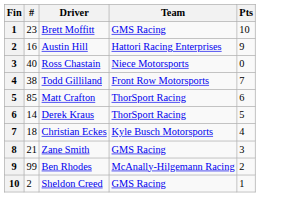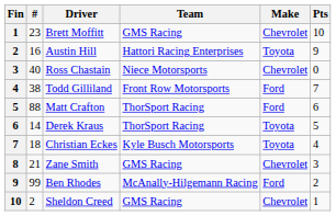 <table class="wikitable" style="font-size:95%">
 <tr>
 <th>Fin</th>
 <th>#</th>
 <th>Driver</th>
 <th>Team</th>
+<th>Make</th>
 <th>Pts</th>
 </tr>
 <tr>
 <th>1</th>
 <td>23</td>
 <td><a href='#'>Brett Moffitt</a></td>
 <td><a href='#'>GMS Racing</a></td>
+<td><a href='#'>Chevrolet</a></td>
 <td>10</td>
 </tr>
 <tr>
 <th>2</th>
 <td>16</td>
 <td><a href='#'>Austin Hill</a></td>
 <td><a href='#'>Hattori Racing Enterprises</a></td>
+<td><a href='#'>Toyota</a></td>
 <td>9</td>
 </tr>
 <tr>
 <th>3</th>
 <td>40</td>
 <td><a href='#'>Ross Chastain</a></td>
 <td><a href='#'>Niece Motorsports</a></td>
+<td><a href='#'>Chevrolet</a></td>
 <td>0</td>
 </tr>
 <tr>
 <th>4</th>
 <td>38</td>
 <td><a href='#'>Todd Gilliland</a></td>
 <td><a href='#'>Front Row Motorsports</a></td>
+<td><a href='#'>Ford</a></td>
 <td>7</td>
 </tr>
 <tr>
 <th>5</th>
-<td>85</td>
+<td>88</td>
 <td><a href='#'>Matt Crafton</a></td>
 <td><a href='#'>ThorSport Racing</a></td>
+<td><a href='#'>Ford</a></td>
 <td>6</td>
 </tr>
 <tr>
 <th>6</th>
 <td>14</td>
 <td><a href='#'>Derek Kraus</a></td>
 <td><a href='#'>ThorSport Racing</a></td>
+<td><a href='#'>Toyota</a></td>
 <td>5</td>
 </tr>
 <tr>
 <th>7</th>
 <td>18</td>
 <td><a href='#'>Christian Eckes</a></td>
 <td><a href='#'>Kyle Busch Motorsports</a></td>
+<td><a href='#'>Toyota</a></td>
 <td>4</td>
 </tr>
 <tr>
 <th>8</th>
 <td>21</td>
 <td><a href='#'>Zane Smith</a></td>
 <td><a href='#'>GMS Racing</a></td>
+<td><a href='#'>Chevrolet</a></td>
 <td>3</td>
 </tr>
 <tr>
 <th>9</th>
 <td>99</td>
 <td><a href='#'>Ben Rhodes</a></td>
 <td><a href='#'>McAnally-Hilgemann Racing</a></td>
+<td><a href='#'>Ford</a></td>
 <td>2</td>
 </tr>
 <tr>
 <th>10</th>
 <td>2</td>
 <td><a href='#'>Sheldon Creed</a></td>
 <td><a href='#'>GMS Racing</a></td>
+<td><a href='#'>Chevrolet</a></td>
 <td>1</td>
 </tr>
 </table>
